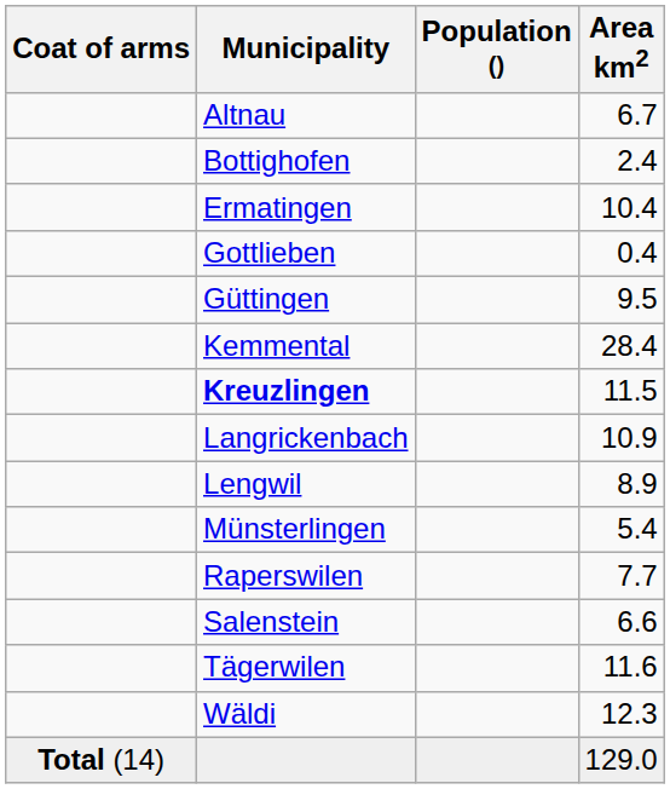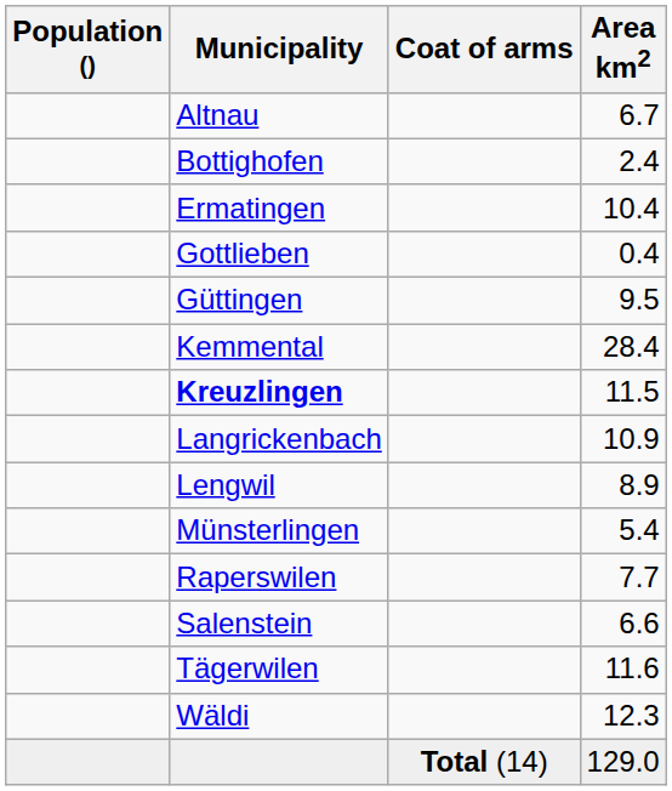 <table class="wikitable">
 <tr>
+<th>Population<br><small>()</small></th>
+<th>Municipality</th>
 <th>Coat of arms</th>
-<th>Municipality</th>
-<th>Population<br><small>()</small></th>
 <th>Area <br>km<sup>2</sup></th>
 </tr>
 <tr>
+<td align="right"></td>
+<td><a href='#'>Altnau</a></td>
 <td align="center"></td>
-<td><a href='#'>Altnau</a></td>
-<td align="right"></td>
 <td align="right">6.7</td>
 </tr>
 <tr>
+<td align="right"></td>
+<td><a href='#'>Bottighofen</a></td>
 <td align="center"></td>
-<td><a href='#'>Bottighofen</a></td>
-<td align="right"></td>
 <td align="right">2.4</td>
 </tr>
 <tr>
+<td align="right"></td>
+<td><a href='#'>Ermatingen</a></td>
 <td align="center"></td>
-<td><a href='#'>Ermatingen</a></td>
-<td align="right"></td>
 <td align="right">10.4</td>
 </tr>
 <tr>
+<td align="right"></td>
+<td><a href='#'>Gottlieben</a></td>
 <td align="center"></td>
-<td><a href='#'>Gottlieben</a></td>
-<td align="right"></td>
 <td align="right">0.4</td>
 </tr>
 <tr>
+<td align="right"></td>
+<td><a href='#'>Güttingen</a></td>
 <td align="center"></td>
-<td><a href='#'>Güttingen</a></td>
-<td align="right"></td>
 <td align="right">9.5</td>
 </tr>
 <tr>
+<td align="right"></td>
+<td><a href='#'>Kemmental</a></td>
 <td align="center"></td>
-<td><a href='#'>Kemmental</a></td>
-<td align="right"></td>
 <td align="right">28.4</td>
 </tr>
 <tr>
+<td align="right"></td>
+<td><strong><a href='#'>Kreuzlingen</a></strong></td>
 <td align="center"></td>
-<td><strong><a href='#'>Kreuzlingen</a></strong></td>
-<td align="right"></td>
 <td align="right">11.5</td>
 </tr>
 <tr>
+<td align="right"></td>
+<td><a href='#'>Langrickenbach</a></td>
 <td align="center"></td>
-<td><a href='#'>Langrickenbach</a></td>
-<td align="right"></td>
 <td align="right">10.9</td>
 </tr>
 <tr>
+<td align="right"></td>
+<td><a href='#'>Lengwil</a></td>
 <td align="center"></td>
-<td><a href='#'>Lengwil</a></td>
-<td align="right"></td>
 <td align="right">8.9</td>
 </tr>
 <tr>
+<td align="right"></td>
+<td><a href='#'>Münsterlingen</a></td>
 <td align="center"></td>
-<td><a href='#'>Münsterlingen</a></td>
-<td align="right"></td>
 <td align="right">5.4</td>
 </tr>
 <tr>
+<td align="right"></td>
+<td><a href='#'>Raperswilen</a></td>
 <td align="center"></td>
-<td><a href='#'>Raperswilen</a></td>
-<td align="right"></td>
 <td align="right">7.7</td>
 </tr>
 <tr>
+<td align="right"></td>
+<td><a href='#'>Salenstein</a></td>
 <td align="center"></td>
-<td><a href='#'>Salenstein</a></td>
-<td align="right"></td>
 <td align="right">6.6</td>
 </tr>
 <tr>
+<td align="right"></td>
+<td><a href='#'>Tägerwilen</a></td>
 <td align="center"></td>
-<td><a href='#'>Tägerwilen</a></td>
-<td align="right"></td>
 <td align="right">11.6</td>
 </tr>
 <tr>
+<td align="right"></td>
+<td><a href='#'>Wäldi</a></td>
 <td align="center"></td>
-<td><a href='#'>Wäldi</a></td>
-<td align="right"></td>
 <td align="right">12.3</td>
 </tr>
 <tr style="background-color:#EFEFEF;">
+<td align="right"></td>
+<td></td>
 <td align="center"><strong>Total</strong> (14)</td>
-<td></td>
-<td align="right"></td>
 <td align="right">129.0</td>
 </tr>
 </table>
